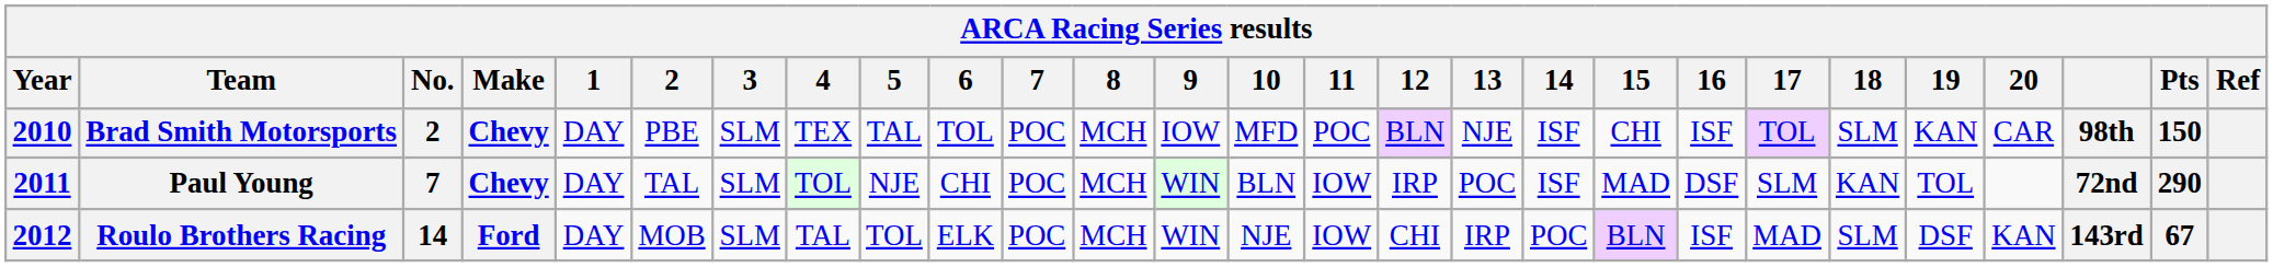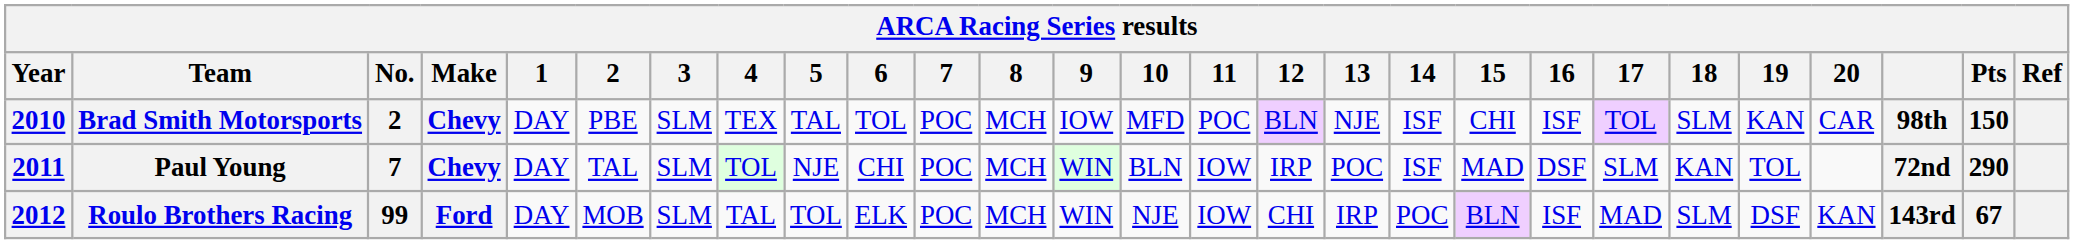 <table class="wikitable" style="text-align:center; font-size:75%">
 <tr>
 <th colspan=48><a href='#'>ARCA Racing Series</a> results</th>
 </tr>
 <tr>
 <th>Year</th>
 <th>Team</th>
 <th>No.</th>
 <th>Make</th>
 <th>1</th>
 <th>2</th>
 <th>3</th>
 <th>4</th>
 <th>5</th>
 <th>6</th>
 <th>7</th>
 <th>8</th>
 <th>9</th>
 <th>10</th>
 <th>11</th>
 <th>12</th>
 <th>13</th>
 <th>14</th>
 <th>15</th>
 <th>16</th>
 <th>17</th>
 <th>18</th>
 <th>19</th>
 <th>20</th>
 <th></th>
 <th>Pts</th>
 <th>Ref</th>
 </tr>
 <tr>
 <th><a href='#'>2010</a></th>
 <th><a href='#'>Brad Smith Motorsports</a></th>
 <th>2</th>
 <th><a href='#'>Chevy</a></th>
 <td><a href='#'>DAY</a></td>
 <td><a href='#'>PBE</a></td>
 <td><a href='#'>SLM</a></td>
 <td><a href='#'>TEX</a></td>
 <td><a href='#'>TAL</a></td>
 <td><a href='#'>TOL</a></td>
 <td><a href='#'>POC</a></td>
 <td><a href='#'>MCH</a></td>
 <td><a href='#'>IOW</a></td>
 <td><a href='#'>MFD</a></td>
 <td><a href='#'>POC</a></td>
 <td style="background:#EFCFFF;"><a href='#'>BLN</a><br></td>
 <td><a href='#'>NJE</a></td>
 <td><a href='#'>ISF</a></td>
 <td><a href='#'>CHI</a></td>
 <td><a href='#'>ISF</a></td>
 <td style="background:#EFCFFF;"><a href='#'>TOL</a><br></td>
 <td><a href='#'>SLM</a></td>
 <td><a href='#'>KAN</a></td>
 <td><a href='#'>CAR</a></td>
 <th>98th</th>
 <th>150</th>
 <th></th>
 </tr>
 <tr>
 <th><a href='#'>2011</a></th>
 <th>Paul Young</th>
 <th>7</th>
 <th><a href='#'>Chevy</a></th>
 <td><a href='#'>DAY</a></td>
 <td><a href='#'>TAL</a></td>
 <td><a href='#'>SLM</a></td>
 <td style="background:#DFFFDF;"><a href='#'>TOL</a><br></td>
 <td><a href='#'>NJE</a></td>
 <td><a href='#'>CHI</a></td>
 <td><a href='#'>POC</a></td>
 <td><a href='#'>MCH</a></td>
 <td style="background:#DFFFDF;"><a href='#'>WIN</a><br></td>
 <td><a href='#'>BLN</a></td>
 <td><a href='#'>IOW</a></td>
 <td><a href='#'>IRP</a></td>
 <td><a href='#'>POC</a></td>
 <td><a href='#'>ISF</a></td>
 <td><a href='#'>MAD</a></td>
 <td><a href='#'>DSF</a></td>
 <td><a href='#'>SLM</a></td>
 <td><a href='#'>KAN</a></td>
 <td><a href='#'>TOL</a></td>
 <td></td>
 <th>72nd</th>
 <th>290</th>
 <th></th>
 </tr>
 <tr>
 <th><a href='#'>2012</a></th>
 <th><a href='#'>Roulo Brothers Racing</a></th>
-<th>14</th>
+<th>99</th>
 <th><a href='#'>Ford</a></th>
 <td><a href='#'>DAY</a></td>
 <td><a href='#'>MOB</a></td>
 <td><a href='#'>SLM</a></td>
 <td><a href='#'>TAL</a></td>
 <td><a href='#'>TOL</a></td>
 <td><a href='#'>ELK</a></td>
 <td><a href='#'>POC</a></td>
 <td><a href='#'>MCH</a></td>
 <td><a href='#'>WIN</a></td>
 <td><a href='#'>NJE</a></td>
 <td><a href='#'>IOW</a></td>
 <td><a href='#'>CHI</a></td>
 <td><a href='#'>IRP</a></td>
 <td><a href='#'>POC</a></td>
 <td style="background:#EFCFFF;"><a href='#'>BLN</a><br></td>
 <td><a href='#'>ISF</a></td>
 <td><a href='#'>MAD</a></td>
 <td><a href='#'>SLM</a></td>
 <td><a href='#'>DSF</a></td>
 <td><a href='#'>KAN</a></td>
 <th>143rd</th>
 <th>67</th>
 <th></th>
 </tr>
 </table>
